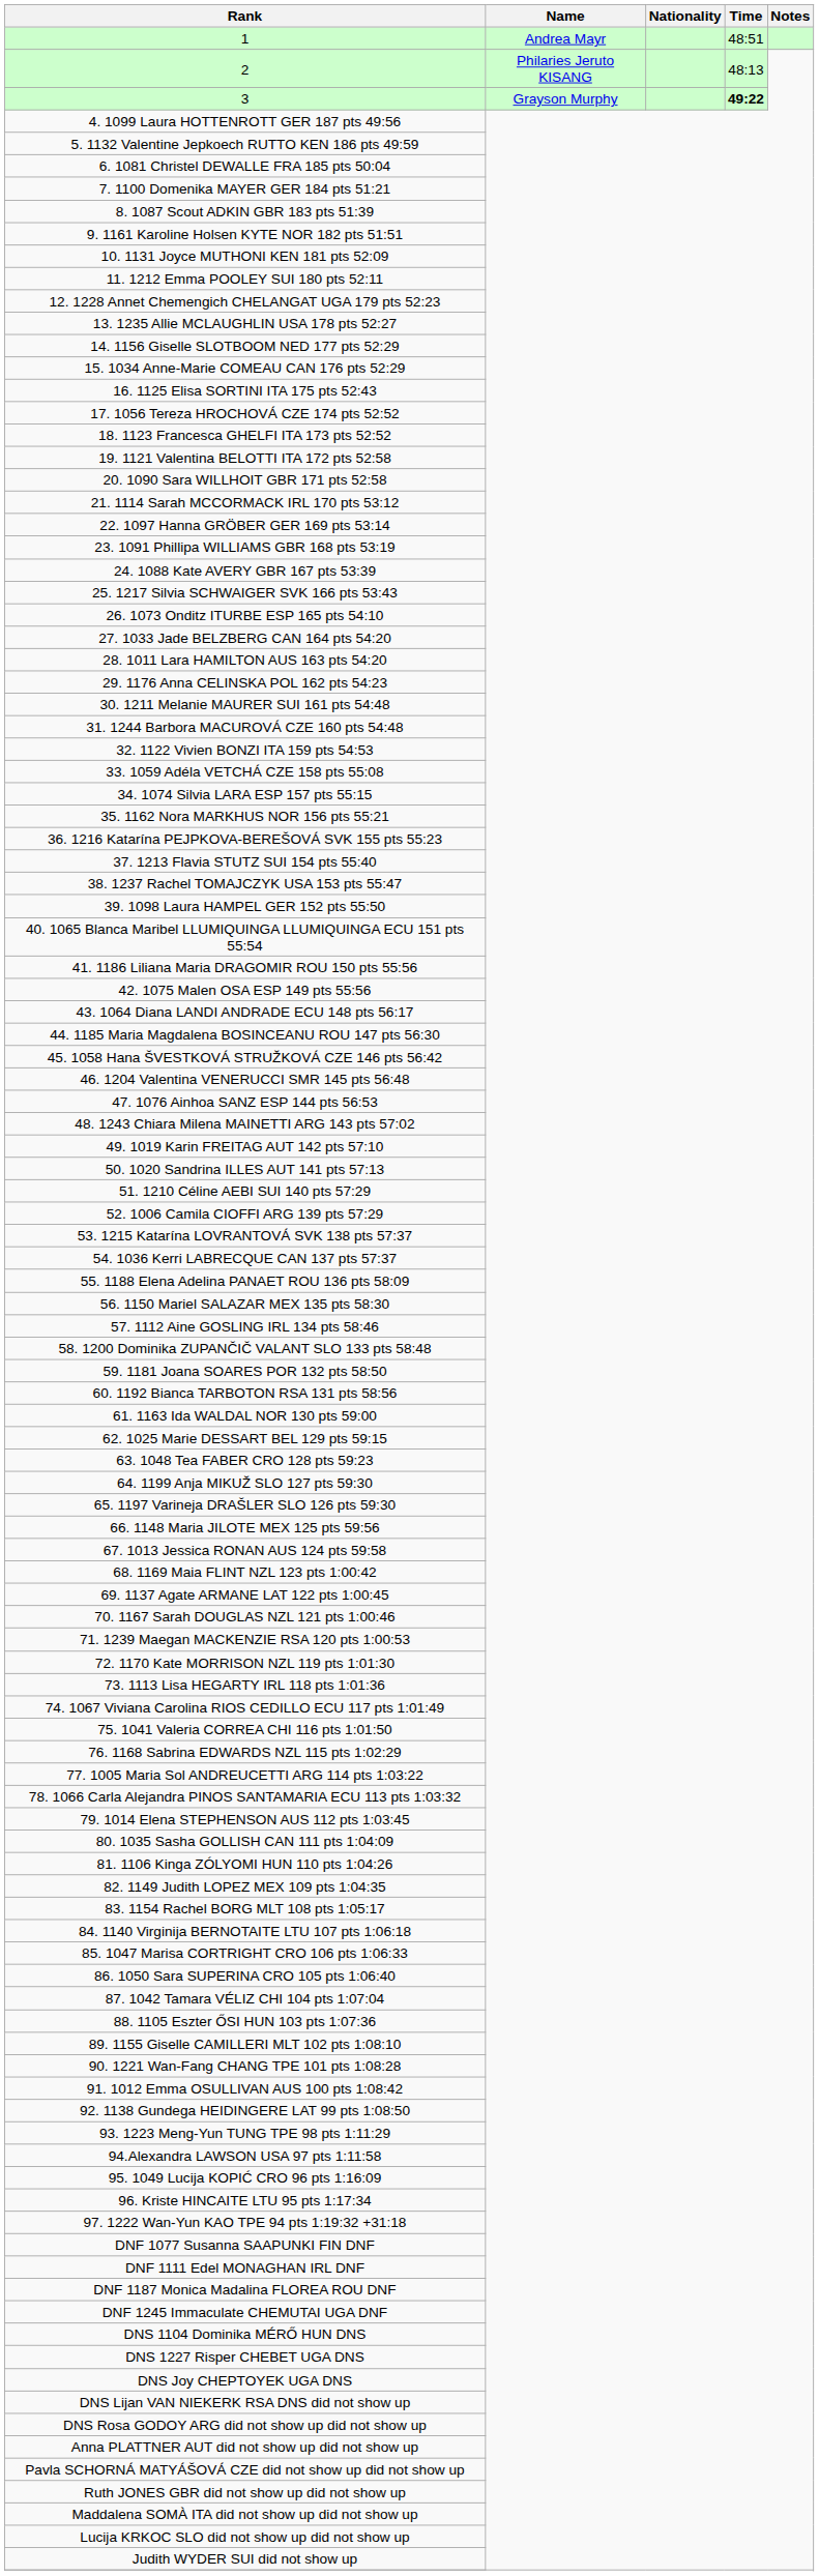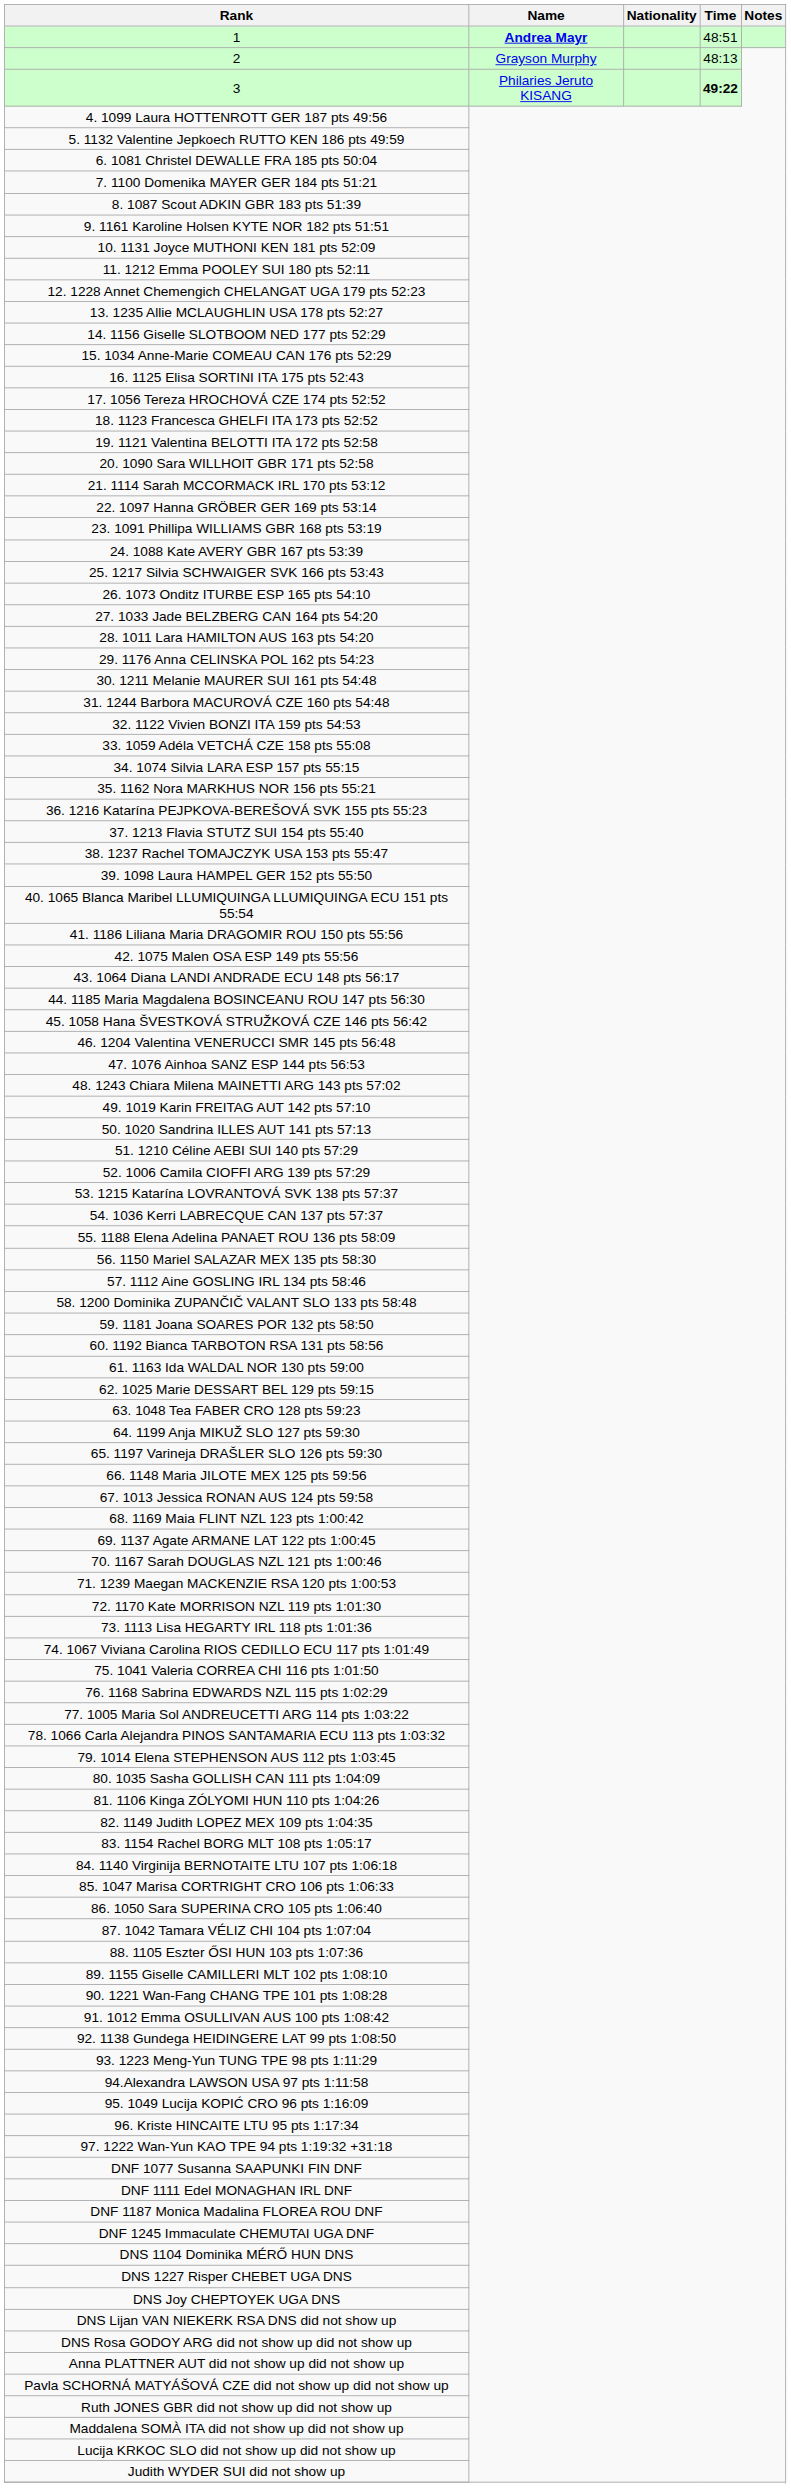 <table class="wikitable sortable" style="text-align:center;font-size:95%">
 <tr>
 <th>Rank</th>
 <th>Name</th>
 <th>Nationality</th>
 <th>Time</th>
 <th>Notes</th>
 </tr>
 <tr bgcolor=ccffcc>
 <td>1</td>
-<td><a href='#'>Andrea Mayr</a></td>
+<td><strong><a href='#'>Andrea Mayr</a></strong></td>
 <td></td>
 <td>48:51</td>
 <td></td>
 </tr>
 <tr bgcolor=ccffcc>
 <td>2</td>
-<td><a href='#'>Philaries Jeruto KISANG</a></td>
+<td><a href='#'>Grayson Murphy</a></td>
 <td></td>
 <td>48:13</td>
 </tr>
 <tr bgcolor=ccffcc>
 <td>3</td>
-<td><a href='#'>Grayson Murphy</a></td>
+<td><a href='#'>Philaries Jeruto KISANG</a></td>
 <td></td>
 <td><strong>49:22</strong></td>
 </tr>
 <tr>
 <td>4.	1099	Laura HOTTENROTT		GER	187 pts	49:56</td>
 </tr>
 <tr>
 <td>5.	1132	Valentine Jepkoech RUTTO		KEN	186 pts	49:59</td>
 </tr>
 <tr>
 <td>6.	1081	Christel DEWALLE		FRA	185 pts	50:04</td>
 </tr>
 <tr>
 <td>7.	1100	Domenika MAYER		GER	184 pts	51:21</td>
 </tr>
 <tr>
 <td>8.	1087	Scout ADKIN		GBR	183 pts	51:39</td>
 </tr>
 <tr>
 <td>9.	1161	Karoline Holsen KYTE		NOR	182 pts	51:51</td>
 </tr>
 <tr>
 <td>10.	1131	Joyce MUTHONI		KEN	181 pts	52:09</td>
 </tr>
 <tr>
 <td>11.	1212	Emma POOLEY		SUI	180 pts	52:11</td>
 </tr>
 <tr>
 <td>12.	1228	Annet Chemengich CHELANGAT		UGA	179 pts	52:23</td>
 </tr>
 <tr>
 <td>13.	1235	Allie MCLAUGHLIN		USA	178 pts	52:27</td>
 </tr>
 <tr>
 <td>14.	1156	Giselle SLOTBOOM		NED	177 pts	52:29</td>
 </tr>
 <tr>
 <td>15.	1034	Anne-Marie COMEAU		CAN	176 pts	52:29</td>
 </tr>
 <tr>
 <td>16.	1125	Elisa SORTINI		ITA	175 pts	52:43</td>
 </tr>
 <tr>
 <td>17.	1056	Tereza HROCHOVÁ		CZE	174 pts	52:52</td>
 </tr>
 <tr>
 <td>18.	1123	Francesca GHELFI		ITA	173 pts	52:52</td>
 </tr>
 <tr>
 <td>19.	1121	Valentina BELOTTI		ITA	172 pts	52:58</td>
 </tr>
 <tr>
 <td>20.	1090	Sara WILLHOIT		GBR	171 pts	52:58</td>
 </tr>
 <tr>
 <td>21.	1114	Sarah MCCORMACK		IRL	170 pts	53:12</td>
 </tr>
 <tr>
 <td>22.	1097	Hanna GRÖBER		GER	169 pts	53:14</td>
 </tr>
 <tr>
 <td>23.	1091	Phillipa WILLIAMS		GBR	168 pts	53:19</td>
 </tr>
 <tr>
 <td>24.	1088	Kate AVERY		GBR	167 pts	53:39</td>
 </tr>
 <tr>
 <td>25.	1217	Silvia SCHWAIGER		SVK	166 pts	53:43</td>
 </tr>
 <tr>
 <td>26.	1073	Onditz ITURBE		ESP	165 pts	54:10</td>
 </tr>
 <tr>
 <td>27.	1033	Jade BELZBERG		CAN	164 pts	54:20</td>
 </tr>
 <tr>
 <td>28.	1011	Lara HAMILTON		AUS	163 pts	54:20</td>
 </tr>
 <tr>
 <td>29.	1176	Anna CELINSKA		POL	162 pts	54:23</td>
 </tr>
 <tr>
 <td>30.	1211	Melanie MAURER		SUI	161 pts	54:48</td>
 </tr>
 <tr>
 <td>31.	1244	Barbora MACUROVÁ		CZE	160 pts	54:48</td>
 </tr>
 <tr>
 <td>32.	1122	Vivien BONZI		ITA	159 pts	54:53</td>
 </tr>
 <tr>
 <td>33.	1059	Adéla VETCHÁ		CZE	158 pts	55:08</td>
 </tr>
 <tr>
 <td>34.	1074	Silvia LARA		ESP	157 pts	55:15</td>
 </tr>
 <tr>
 <td>35.	1162	Nora MARKHUS		NOR	156 pts	55:21</td>
 </tr>
 <tr>
 <td>36.	1216	Katarína PEJPKOVA-BEREŠOVÁ		SVK	155 pts	55:23</td>
 </tr>
 <tr>
 <td>37.	1213	Flavia STUTZ		SUI	154 pts	55:40</td>
 </tr>
 <tr>
 <td>38.	1237	Rachel TOMAJCZYK		USA	153 pts	55:47</td>
 </tr>
 <tr>
 <td>39.	1098	Laura HAMPEL		GER	152 pts	55:50</td>
 </tr>
 <tr>
 <td>40.	1065	Blanca Maribel LLUMIQUINGA LLUMIQUINGA		ECU	151 pts	55:54</td>
 </tr>
 <tr>
 <td>41.	1186	Liliana Maria DRAGOMIR		ROU	150 pts	55:56</td>
 </tr>
 <tr>
 <td>42.	1075	Malen OSA		ESP	149 pts	55:56</td>
 </tr>
 <tr>
 <td>43.	1064	Diana LANDI ANDRADE		ECU	148 pts	56:17</td>
 </tr>
 <tr>
 <td>44.	1185	Maria Magdalena BOSINCEANU		ROU	147 pts	56:30</td>
 </tr>
 <tr>
 <td>45.	1058	Hana ŠVESTKOVÁ STRUŽKOVÁ		CZE	146 pts	56:42</td>
 </tr>
 <tr>
 <td>46.	1204	Valentina VENERUCCI		SMR	145 pts	56:48</td>
 </tr>
 <tr>
 <td>47.	1076	Ainhoa SANZ		ESP	144 pts	56:53</td>
 </tr>
 <tr>
 <td>48.	1243	Chiara Milena MAINETTI		ARG	143 pts	57:02</td>
 </tr>
 <tr>
 <td>49.	1019	Karin FREITAG		AUT	142 pts	57:10</td>
 </tr>
 <tr>
 <td>50.	1020	Sandrina ILLES		AUT	141 pts	57:13</td>
 </tr>
 <tr>
 <td>51.	1210	Céline AEBI		SUI	140 pts	57:29</td>
 </tr>
 <tr>
 <td>52.	1006	Camila CIOFFI		ARG	139 pts	57:29</td>
 </tr>
 <tr>
 <td>53.	1215	Katarína LOVRANTOVÁ		SVK	138 pts	57:37</td>
 </tr>
 <tr>
 <td>54.	1036	Kerri LABRECQUE		CAN	137 pts	57:37</td>
 </tr>
 <tr>
 <td>55.	1188	Elena Adelina PANAET		ROU	136 pts	58:09</td>
 </tr>
 <tr>
 <td>56.	1150	Mariel SALAZAR		MEX	135 pts	58:30</td>
 </tr>
 <tr>
 <td>57.	1112	Aine GOSLING		IRL	134 pts	58:46</td>
 </tr>
 <tr>
 <td>58.	1200	Dominika ZUPANČIČ VALANT		SLO	133 pts	58:48</td>
 </tr>
 <tr>
 <td>59.	1181	Joana SOARES		POR	132 pts	58:50</td>
 </tr>
 <tr>
 <td>60.	1192	Bianca TARBOTON		RSA	131 pts	58:56</td>
 </tr>
 <tr>
 <td>61.	1163	Ida WALDAL		NOR	130 pts	59:00</td>
 </tr>
 <tr>
 <td>62.	1025	Marie DESSART		BEL	129 pts	59:15</td>
 </tr>
 <tr>
 <td>63.	1048	Tea FABER		CRO	128 pts	59:23</td>
 </tr>
 <tr>
 <td>64.	1199	Anja MIKUŽ		SLO	127 pts	59:30</td>
 </tr>
 <tr>
 <td>65.	1197	Varineja DRAŠLER		SLO	126 pts	59:30</td>
 </tr>
 <tr>
 <td>66.	1148	Maria JILOTE		MEX	125 pts	59:56</td>
 </tr>
 <tr>
 <td>67.	1013	Jessica RONAN		AUS	124 pts	59:58</td>
 </tr>
 <tr>
 <td>68.	1169	Maia FLINT		NZL	123 pts	1:00:42</td>
 </tr>
 <tr>
 <td>69.	1137	Agate ARMANE		LAT	122 pts	1:00:45</td>
 </tr>
 <tr>
 <td>70.	1167	Sarah DOUGLAS		NZL	121 pts	1:00:46</td>
 </tr>
 <tr>
 <td>71.	1239	Maegan MACKENZIE		RSA	120 pts	1:00:53</td>
 </tr>
 <tr>
 <td>72.	1170	Kate MORRISON		NZL	119 pts	1:01:30</td>
 </tr>
 <tr>
 <td>73.	1113	Lisa HEGARTY		IRL	118 pts	1:01:36</td>
 </tr>
 <tr>
 <td>74.	1067	Viviana Carolina RIOS CEDILLO		ECU	117 pts	1:01:49</td>
 </tr>
 <tr>
 <td>75.	1041	Valeria CORREA		CHI	116 pts	1:01:50</td>
 </tr>
 <tr>
 <td>76.	1168	Sabrina EDWARDS		NZL	115 pts	1:02:29</td>
 </tr>
 <tr>
 <td>77.	1005	Maria Sol ANDREUCETTI		ARG	114 pts	1:03:22</td>
 </tr>
 <tr>
 <td>78.	1066	Carla Alejandra PINOS SANTAMARIA		ECU	113 pts	1:03:32</td>
 </tr>
 <tr>
 <td>79.	1014	Elena STEPHENSON		AUS	112 pts	1:03:45</td>
 </tr>
 <tr>
 <td>80.	1035	Sasha GOLLISH		CAN	111 pts	1:04:09</td>
 </tr>
 <tr>
 <td>81.	1106	Kinga ZÓLYOMI		HUN	110 pts	1:04:26</td>
 </tr>
 <tr>
 <td>82.	1149	Judith LOPEZ		MEX	109 pts	1:04:35</td>
 </tr>
 <tr>
 <td>83.	1154	Rachel BORG		MLT	108 pts	1:05:17</td>
 </tr>
 <tr>
 <td>84.	1140	Virginija BERNOTAITE		LTU	107 pts	1:06:18</td>
 </tr>
 <tr>
 <td>85.	1047	Marisa CORTRIGHT		CRO	106 pts	1:06:33</td>
 </tr>
 <tr>
 <td>86.	1050	Sara SUPERINA		CRO	105 pts	1:06:40</td>
 </tr>
 <tr>
 <td>87.	1042	Tamara VÉLIZ		CHI	104 pts	1:07:04</td>
 </tr>
 <tr>
 <td>88.	1105	Eszter ŐSI		HUN	103 pts	1:07:36</td>
 </tr>
 <tr>
 <td>89.	1155	Giselle CAMILLERI		MLT	102 pts	1:08:10</td>
 </tr>
 <tr>
 <td>90.	1221	Wan-Fang CHANG		TPE	101 pts	1:08:28</td>
 </tr>
 <tr>
 <td>91.	1012	Emma OSULLIVAN		AUS	100 pts	1:08:42</td>
 </tr>
 <tr>
 <td>92.	1138	Gundega HEIDINGERE		LAT	99 pts	1:08:50</td>
 </tr>
 <tr>
 <td>93.	1223	Meng-Yun TUNG		TPE	98 pts	1:11:29</td>
 </tr>
 <tr>
 <td>94.Alexandra LAWSON		USA	97 pts	1:11:58</td>
 </tr>
 <tr>
 <td>95.	1049	Lucija KOPIĆ		CRO	96 pts	1:16:09</td>
 </tr>
 <tr>
 <td>96.	Kriste HINCAITE		LTU	95 pts	1:17:34</td>
 </tr>
 <tr>
 <td>97.	1222	Wan-Yun KAO		TPE	94 pts	1:19:32	+31:18</td>
 </tr>
 <tr>
 <td>DNF	1077	Susanna SAAPUNKI		FIN	 	DNF</td>
 </tr>
 <tr>
 <td>DNF	1111	Edel MONAGHAN		IRL	 	DNF</td>
 </tr>
 <tr>
 <td>DNF	1187	Monica Madalina FLOREA		ROU	 	DNF</td>
 </tr>
 <tr>
 <td>DNF 1245	Immaculate CHEMUTAI		UGA	 	DNF</td>
 </tr>
 <tr>
 <td>DNS	1104	Dominika MÉRŐ		HUN	 	DNS</td>
 </tr>
 <tr>
 <td>DNS	1227	Risper CHEBET		UGA	 	DNS</td>
 </tr>
 <tr>
 <td>DNS Joy CHEPTOYEK		UGA	 	DNS</td>
 </tr>
 <tr>
 <td>DNS Lijan VAN NIEKERK		RSA	 	DNS did not show up</td>
 </tr>
 <tr>
 <td>DNS Rosa GODOY		ARG	 	did not show up did not show up</td>
 </tr>
 <tr>
 <td>Anna PLATTNER		AUT	 	did not show up did not show up</td>
 </tr>
 <tr>
 <td>Pavla SCHORNÁ MATYÁŠOVÁ		CZE	 	did not show up did not show up</td>
 </tr>
 <tr>
 <td>Ruth JONES		GBR	 	did not show up did not show up</td>
 </tr>
 <tr>
 <td>Maddalena SOMÀ		ITA	 	did not show up did not show up</td>
 </tr>
 <tr>
 <td>Lucija KRKOC		SLO	 	did not show up did not show up</td>
 </tr>
 <tr>
 <td>Judith WYDER		SUI	 	did not show up</td>
 </tr>
 <tr>
 </tr>
 </table>
